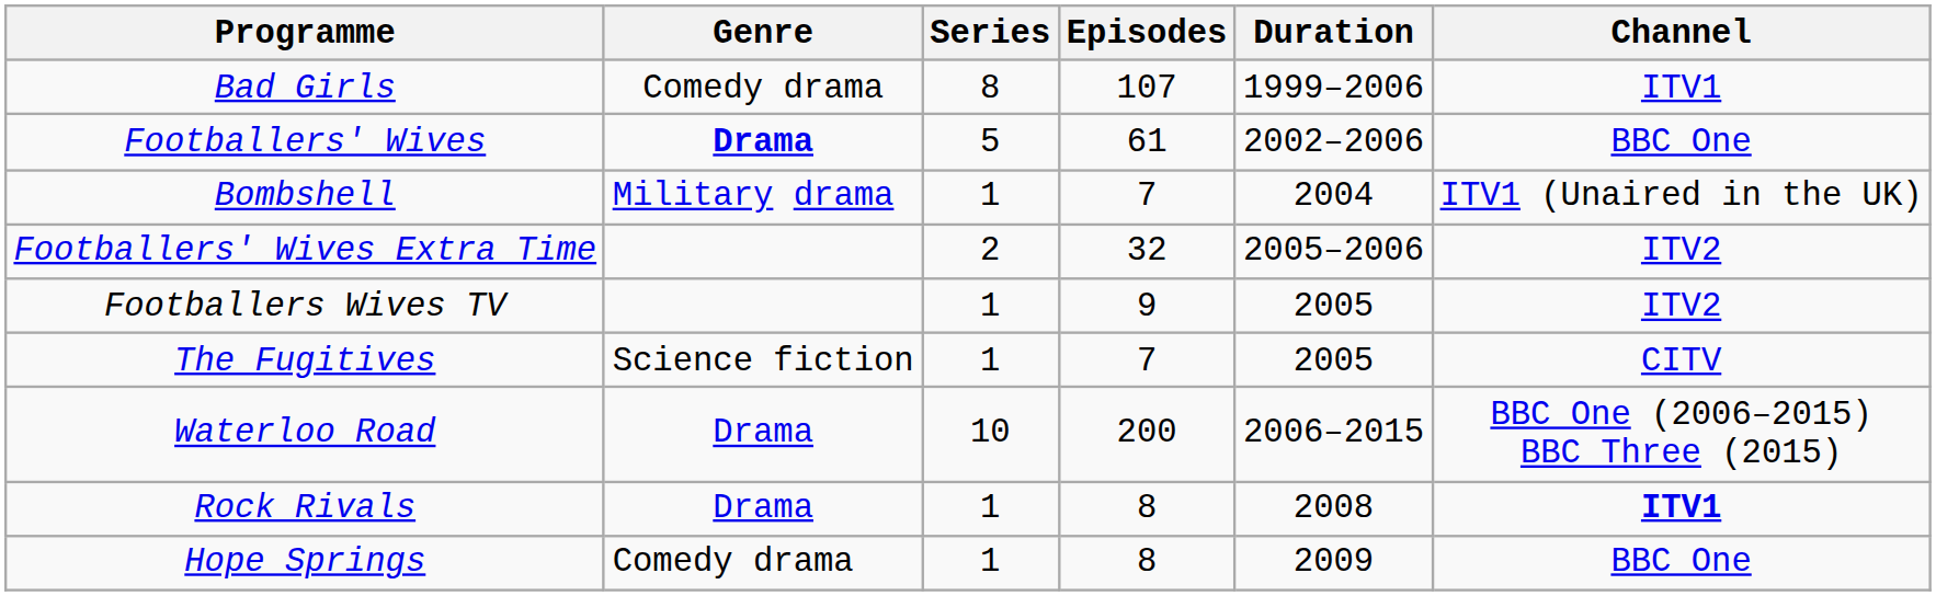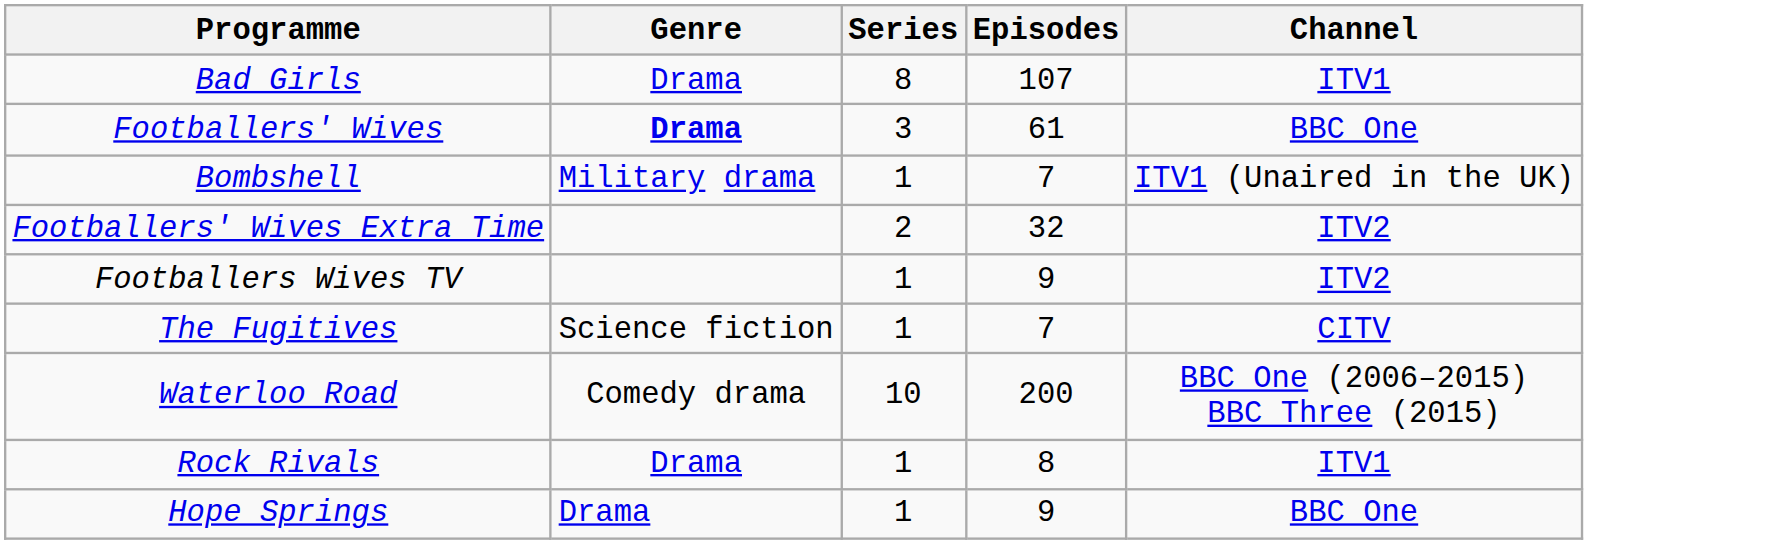 <table class="wikitable">
 <tr>
 <th>Programme</th>
 <th>Genre</th>
 <th>Series</th>
 <th>Episodes</th>
-<th>Duration</th>
 <th>Channel</th>
 </tr>
 <tr style="text-align:center;">
 <td><em><a href='#'>Bad Girls</a></em></td>
-<td>Comedy drama</td>
+<td><a href='#'>Drama</a></td>
 <td style="text-align:center;">8</td>
 <td style="text-align:center;">107</td>
-<td style="text-align:center;">1999–2006</td>
 <td style="text-align:center;"><a href='#'>ITV1</a></td>
 </tr>
 <tr style="text-align:center;">
 <td><em><a href='#'>Footballers' Wives</a></em></td>
 <td><strong><a href='#'>Drama</a></strong></td>
-<td>5</td>
+<td>3</td>
 <td>61</td>
-<td>2002–2006</td>
 <td style="text-align:center;"><a href='#'>BBC One</a></td>
 </tr>
 <tr>
 <td style="text-align:center;"><em><a href='#'>Bombshell</a></em></td>
 <td><a href='#'>Military</a> <a href='#'>drama</a></td>
 <td style="text-align:center;">1</td>
 <td style="text-align:center;">7</td>
-<td style="text-align:center;">2004</td>
 <td style="text-align:center;"><a href='#'>ITV1</a> (Unaired in the UK)</td>
 </tr>
 <tr style="text-align:center;">
 <td><em><a href='#'>Footballers' Wives Extra Time</a></em></td>
 <td></td>
 <td style="text-align:center;">2</td>
 <td style="text-align:center;">32</td>
-<td style="text-align:center;">2005–2006</td>
 <td style="text-align:center;"><a href='#'>ITV2</a></td>
 </tr>
 <tr style="text-align:center;">
 <td><em>Footballers Wives TV</em></td>
 <td></td>
 <td>1</td>
 <td>9</td>
-<td>2005</td>
 <td><a href='#'>ITV2</a></td>
 </tr>
 <tr>
 <td style="text-align:center;"><em><a href='#'>The Fugitives</a></em></td>
 <td>Science fiction</td>
 <td style="text-align:center;">1</td>
 <td style="text-align:center;">7</td>
-<td style="text-align:center;">2005</td>
 <td style="text-align:center;"><a href='#'>CITV</a></td>
 </tr>
 <tr style="text-align:center;">
 <td><em><a href='#'>Waterloo Road</a></em></td>
-<td><a href='#'>Drama</a></td>
+<td>Comedy drama</td>
 <td style="text-align:center;">10</td>
 <td style="text-align:center;">200</td>
-<td style="text-align:center;">2006–2015</td>
 <td style="text-align:center;"><a href='#'>BBC One</a> (2006–2015)<br><a href='#'>BBC Three</a> (2015)</td>
 </tr>
 <tr style="text-align:center;">
 <td><em><a href='#'>Rock Rivals</a></em></td>
 <td><a href='#'>Drama</a></td>
 <td>1</td>
 <td>8</td>
-<td>2008</td>
-<td><strong><a href='#'>ITV1</a></strong></td>
+<td><a href='#'>ITV1</a></td>
 </tr>
 <tr>
 <td style="text-align:center;"><em><a href='#'>Hope Springs</a></em></td>
-<td>Comedy drama</td>
+<td><a href='#'>Drama</a></td>
 <td style="text-align:center;">1</td>
-<td style="text-align:center;">8</td>
-<td style="text-align:center;">2009</td>
+<td style="text-align:center;">9</td>
 <td style="text-align:center;"><a href='#'>BBC One</a></td>
 </tr>
 </table>
